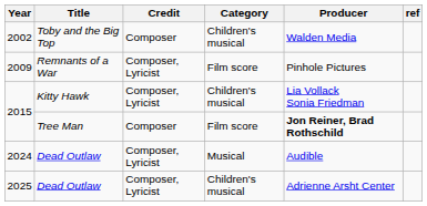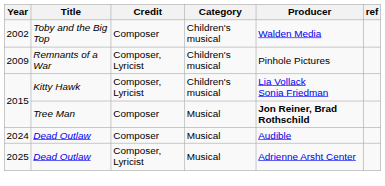 <table class="wikitable">
 <tr>
 <th>Year</th>
 <th>Title</th>
 <th>Credit</th>
 <th>Category</th>
 <th>Producer</th>
 <th>ref</th>
 </tr>
 <tr>
 <td>2002</td>
 <td><em>Toby and the Big Top</em></td>
 <td>Composer</td>
 <td>Children's musical</td>
 <td><a href='#'>Walden Media</a></td>
 <td></td>
 </tr>
 <tr>
 <td>2009</td>
 <td><em>Remnants of a War</em></td>
 <td>Composer, Lyricist</td>
-<td>Film score</td>
+<td>Children's musical</td>
 <td>Pinhole Pictures</td>
 <td></td>
 </tr>
 <tr>
 <td rowspan="2">2015</td>
 <td><em>Kitty Hawk</em></td>
 <td>Composer, Lyricist</td>
 <td>Children's musical</td>
 <td><a href='#'>Lia Vollack</a><br><a href='#'>Sonia Friedman</a></td>
 <td></td>
 </tr>
 <tr>
 <td><em>Tree Man</em></td>
 <td>Composer</td>
-<td>Film score</td>
+<td>Musical</td>
 <td><strong>Jon Reiner, Brad Rothschild</strong></td>
 <td></td>
 </tr>
 <tr>
 <td>2024</td>
 <td><em><a href='#'>Dead Outlaw</a></em></td>
-<td>Composer, Lyricist</td>
+<td>Composer</td>
 <td>Musical</td>
 <td><a href='#'>Audible</a></td>
 <td></td>
 </tr>
 <tr>
 <td>2025</td>
 <td><em><a href='#'>Dead Outlaw</a></em></td>
 <td>Composer, Lyricist</td>
-<td>Children's musical</td>
+<td>Musical</td>
 <td><a href='#'>Adrienne Arsht Center</a></td>
 <td></td>
 </tr>
 </table>
